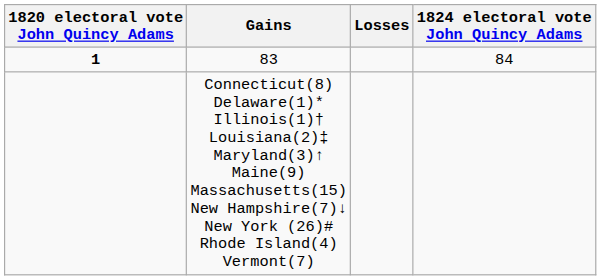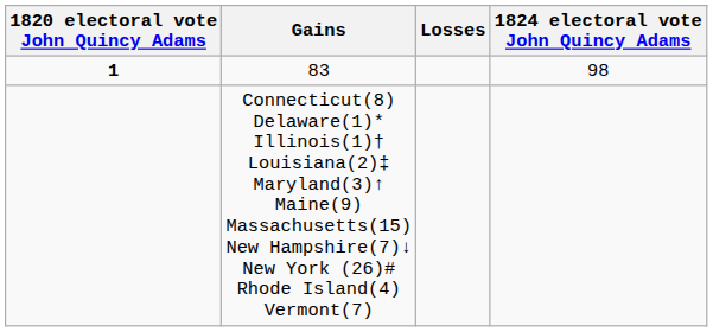 <table class="wikitable" style="text-align:center">
 <tr>
 <th>1820 electoral vote<br><a href='#'>John Quincy Adams</a></th>
 <th>Gains</th>
 <th>Losses</th>
 <th>1824 electoral vote<br><a href='#'>John Quincy Adams</a></th>
 </tr>
 <tr>
 <td><strong>1</strong></td>
 <td> 83</td>
 <td></td>
-<td>84</td>
+<td>98</td>
 </tr>
 <tr>
 <td></td>
 <td>Connecticut(8)<br>Delaware(1)*<br>Illinois(1)†<br>Louisiana(2)‡<br>Maryland(3)↑<br>Maine(9)<br>Massachusetts(15)<br>New Hampshire(7)↓<br>New York (26)#<br>Rhode Island(4)<br>Vermont(7)</td>
 <td></td>
 <td></td>
 </tr>
 </table>
